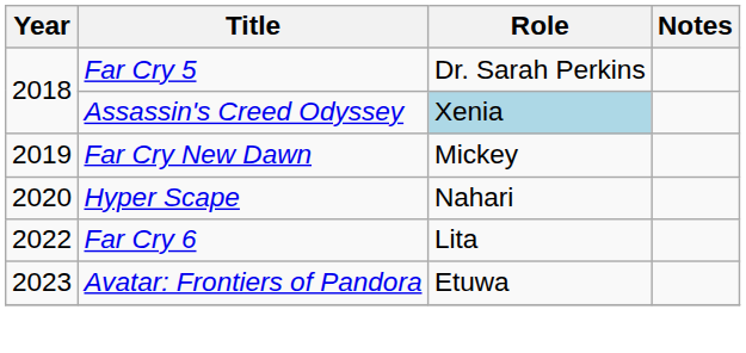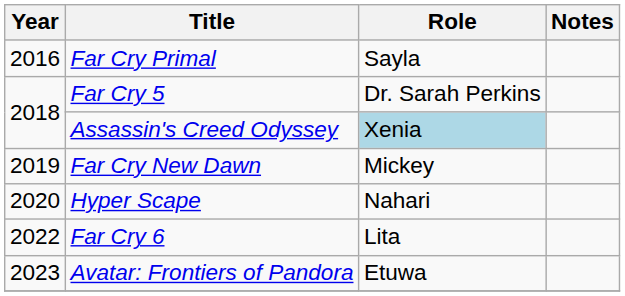 <table class="wikitable sortable">
 <tr>
 <th>Year</th>
 <th>Title</th>
 <th>Role</th>
 <th class="unsortable">Notes</th>
+</tr>
+<tr>
+<td>2016</td>
+<td><em><a href='#'>Far Cry Primal</a></em></td>
+<td>Sayla</td>
+<td></td>
 </tr>
 <tr>
 <td rowspan= 2>2018</td>
 <td><em><a href='#'>Far Cry 5</a></em></td>
 <td>Dr. Sarah Perkins</td>
 <td></td>
 </tr>
 <tr>
 <td><em><a href='#'>Assassin's Creed Odyssey</a></em></td>
 <td style="background: lightblue;">Xenia</td>
 <td></td>
 </tr>
 <tr>
 <td>2019</td>
 <td><em><a href='#'>Far Cry New Dawn</a></em></td>
 <td>Mickey</td>
 <td></td>
 </tr>
 <tr>
 <td>2020</td>
 <td><em><a href='#'>Hyper Scape</a></em></td>
 <td>Nahari</td>
 <td></td>
 </tr>
 <tr>
 <td>2022</td>
 <td><em><a href='#'>Far Cry 6</a></em></td>
 <td>Lita</td>
 <td></td>
 </tr>
 <tr>
 <td>2023</td>
 <td><em><a href='#'>Avatar: Frontiers of Pandora</a></em></td>
 <td>Etuwa</td>
 <td></td>
 </tr>
 <tr>
 </tr>
 </table>
